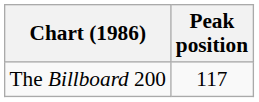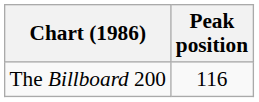 <table class="wikitable">
 <tr>
 <th>Chart (1986)</th>
 <th>Peak<br>position</th>
 </tr>
 <tr>
 <td>The <em>Billboard</em> 200</td>
-<td align="center">117</td>
+<td align="center">116</td>
 </tr>
 </table>
